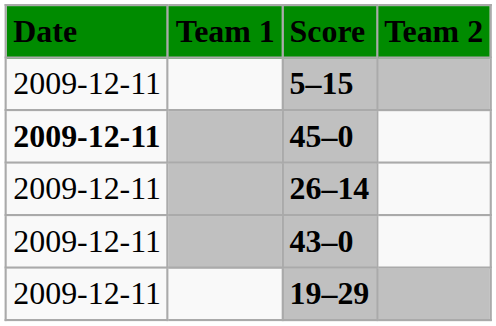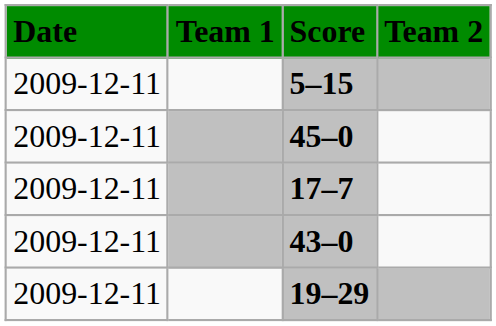 <table class="wikitable" style="margin:0.5em auto; font-size:95%">
 <tr bgcolor="#008B00">
 <td><strong>Date</strong></td>
 <td><strong>Team 1</strong></td>
 <td><strong>Score</strong></td>
 <td><strong>Team 2</strong></td>
 </tr>
 <tr>
 <td>2009-12-11</td>
 <td></td>
 <td bgcolor="silver"><strong>5–15</strong></td>
 <td bgcolor="silver"><strong></strong></td>
 </tr>
 <tr>
-<td><strong>2009-12-11</strong></td>
+<td>2009-12-11</td>
 <td bgcolor="silver"><strong></strong></td>
 <td bgcolor="silver"><strong>45–0</strong></td>
 <td></td>
 </tr>
 <tr>
 <td>2009-12-11</td>
 <td bgcolor="silver"><strong></strong></td>
-<td bgcolor="silver"><strong>26–14</strong></td>
+<td bgcolor="silver"><strong>17–7</strong></td>
 <td></td>
 </tr>
 <tr>
 <td>2009-12-11</td>
 <td bgcolor="silver"><strong></strong></td>
 <td bgcolor="silver"><strong>43–0</strong></td>
 <td></td>
 </tr>
 <tr>
 <td>2009-12-11</td>
 <td></td>
 <td bgcolor="silver"><strong>19–29</strong></td>
 <td bgcolor="silver"><strong></strong></td>
 </tr>
 </table>
